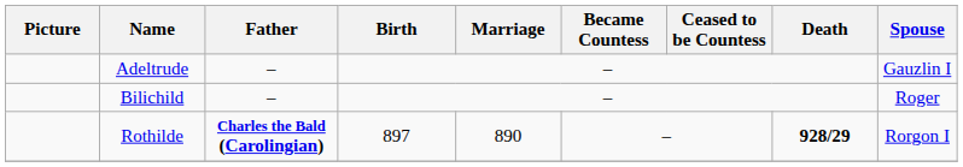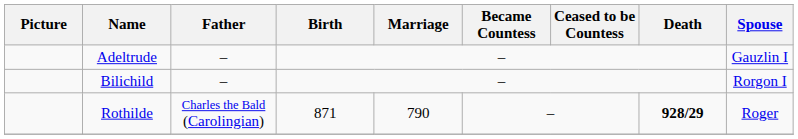 <table width=95% class="wikitable">
 <tr>
 <th width = "8%">Picture</th>
 <th width = "9%">Name</th>
 <th width = "9%">Father</th>
 <th width = "10%">Birth</th>
 <th width = "9%">Marriage</th>
 <th width = "9%">Became Countess</th>
 <th width = "9%">Ceased to be Countess</th>
 <th width = "9%">Death</th>
 <th width = "6%"><a href='#'>Spouse</a></th>
 </tr>
 <tr>
 <td align="center"></td>
 <td align="center"><a href='#'>Adeltrude</a></td>
 <td align="center">–</td>
 <td align="center" colspan="5">–</td>
 <td align="center"><a href='#'>Gauzlin I</a></td>
 </tr>
 <tr>
 <td align="center"></td>
 <td align="center"><a href='#'>Bilichild</a></td>
 <td align="center">–</td>
 <td align="center" colspan="5">–</td>
-<td align="center"><a href='#'>Roger</a></td>
+<td align="center"><a href='#'>Rorgon I</a></td>
 </tr>
 <tr>
 <td align="center"></td>
 <td align="center"><a href='#'>Rothilde</a></td>
-<td align="center"><strong><small><a href='#'>Charles the Bald</a></small><br>(<a href='#'>Carolingian</a>)</strong></td>
-<td align="center">897</td>
-<td align="center">890</td>
+<td align="center"><small><a href='#'>Charles the Bald</a></small><br>(<a href='#'>Carolingian</a>)</td>
+<td align="center">871</td>
+<td align="center">790</td>
 <td align="center" colspan="2">–</td>
 <td align="center"><strong>928/29</strong></td>
-<td align="center"><a href='#'>Rorgon I</a></td>
+<td align="center"><a href='#'>Roger</a></td>
 </tr>
 <tr>
 </tr>
 </table>
